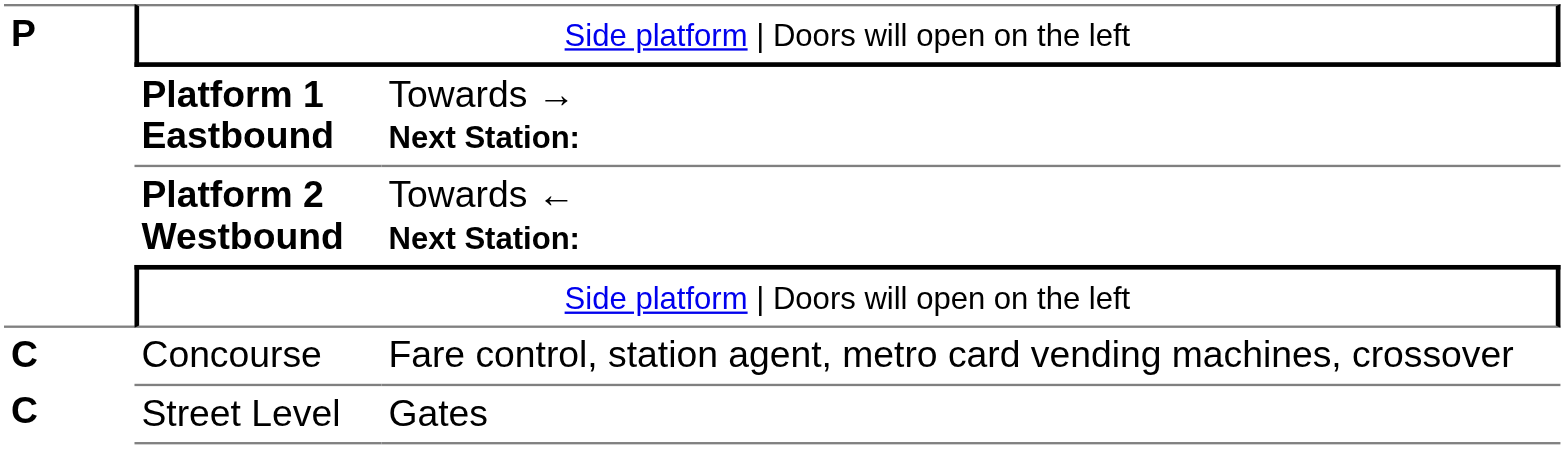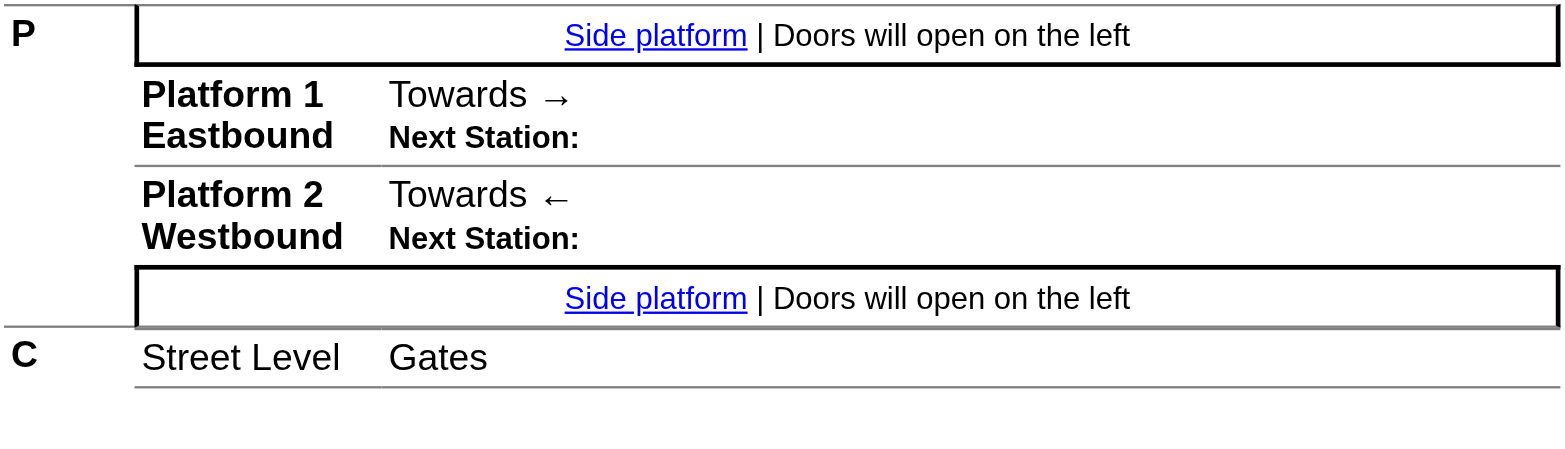 <table border=0 cellspacing=0 cellpadding=3>
 <tr>
 <td style="border-top:solid 1px grey;border-bottom:solid 1px grey;" width=50 rowspan=4 valign=top><strong>P</strong></td>
 <td style="border-top:solid 1px grey;border-right:solid 2px black;border-left:solid 2px black;border-bottom:solid 2px black;text-align:center;" colspan=2><small><a href='#'>Side platform</a> | Doors will open on the left </small></td>
 </tr>
 <tr>
 <td style="border-bottom:solid 1px grey;" width=100><span><strong>Platform 1</strong><br><strong>Eastbound</strong></span></td>
 <td style="border-bottom:solid 1px grey;" width=500>Towards → <br><small><strong>Next Station:</strong> </small></td>
 </tr>
 <tr>
 <td><span><strong>Platform 2</strong><br><strong>Westbound</strong></span></td>
 <td><span></span>Towards ← <br><small><strong>Next Station:</strong> </small></td>
 </tr>
 <tr>
 <td style="border-top:solid 2px black;border-right:solid 2px black;border-left:solid 2px black;border-bottom:solid 1px grey;" colspan=2  align=center><small><a href='#'>Side platform</a> | Doors will open on the left </small></td>
 </tr>
 <tr>
 <td valign=top><strong>C</strong></td>
-<td valign=top>Concourse</td>
-<td valign=top>Fare control, station agent, metro card vending machines, crossover</td>
-</tr>
-<tr>
-<td valign=top><strong>C</strong></td>
 <td style="border-top:solid 1px grey;border-bottom:solid 1px grey;" width=100 valign=top>Street Level</td>
 <td style="border-top:solid 1px grey;border-bottom:solid 1px grey;" width=500 valign=top>Gates</td>
 </tr>
 </table>
